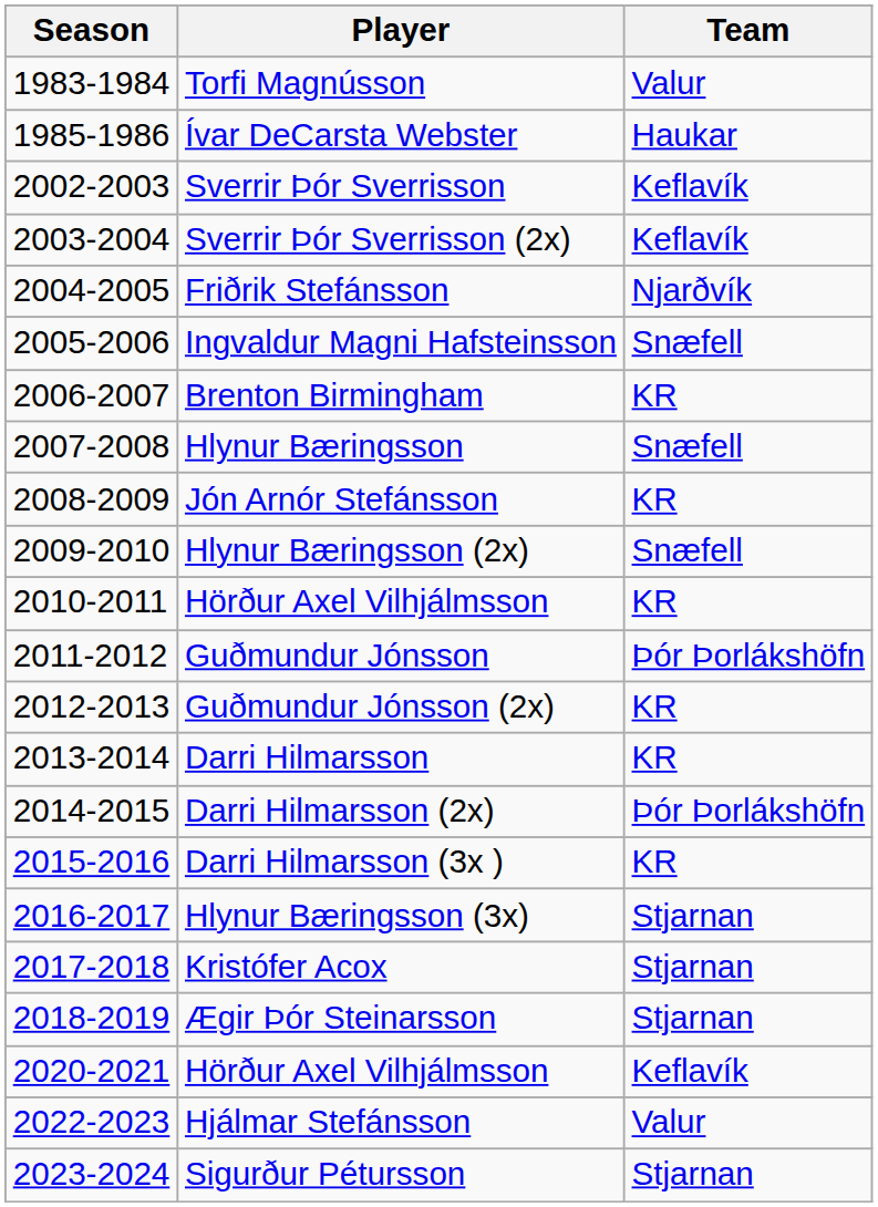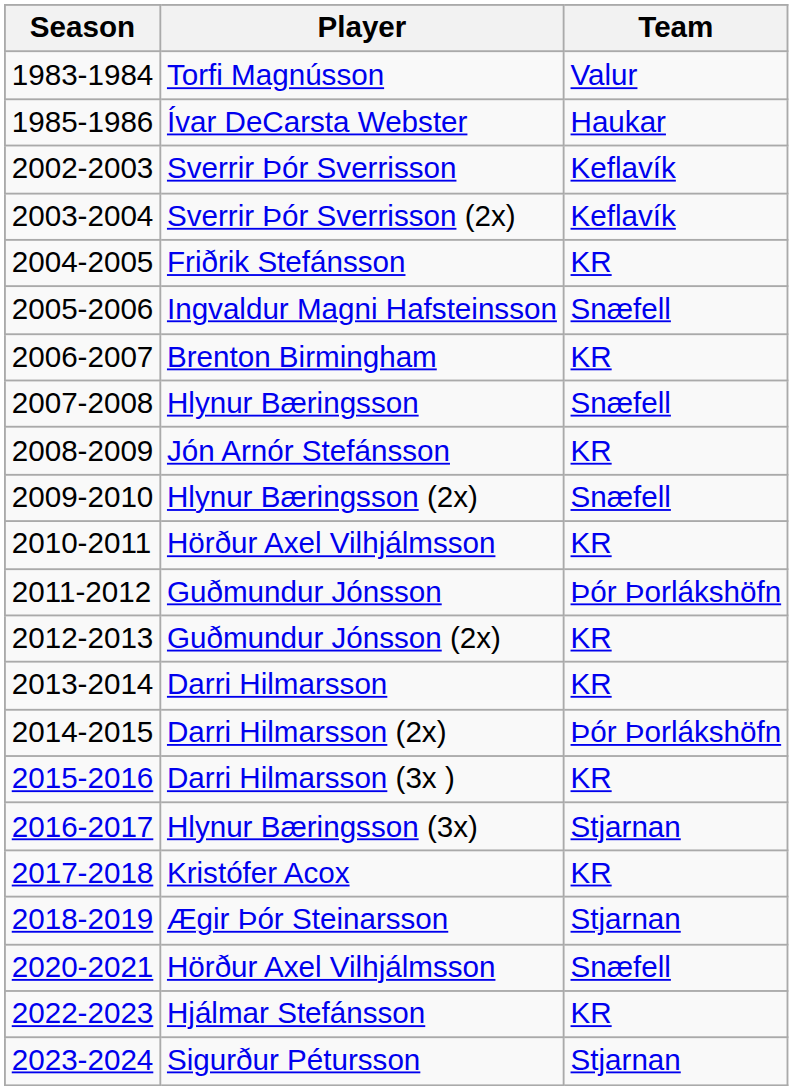 <table class="wikitable">
 <tr>
 <th>Season</th>
 <th>Player</th>
 <th>Team</th>
 </tr>
 <tr>
 <td>1983-1984</td>
 <td> <a href='#'>Torfi Magnússon</a></td>
 <td><a href='#'>Valur</a></td>
 </tr>
 <tr>
 <td>1985-1986</td>
 <td> <a href='#'>Ívar DeCarsta Webster</a></td>
 <td><a href='#'>Haukar</a></td>
 </tr>
 <tr>
 <td>2002-2003</td>
 <td> <a href='#'>Sverrir Þór Sverrisson</a></td>
 <td><a href='#'>Keflavík</a></td>
 </tr>
 <tr>
 <td>2003-2004</td>
 <td> <a href='#'>Sverrir Þór Sverrisson</a> (2x)</td>
 <td><a href='#'>Keflavík</a></td>
 </tr>
 <tr>
 <td>2004-2005</td>
 <td> <a href='#'>Friðrik Stefánsson</a></td>
-<td><a href='#'>Njarðvík</a></td>
+<td><a href='#'>KR</a></td>
 </tr>
 <tr>
 <td>2005-2006</td>
 <td> <a href='#'>Ingvaldur Magni Hafsteinsson</a></td>
 <td><a href='#'>Snæfell</a></td>
 </tr>
 <tr>
 <td>2006-2007</td>
 <td> <a href='#'>Brenton Birmingham</a></td>
 <td><a href='#'>KR</a></td>
 </tr>
 <tr>
 <td>2007-2008</td>
 <td> <a href='#'>Hlynur Bæringsson</a></td>
 <td><a href='#'>Snæfell</a></td>
 </tr>
 <tr>
 <td>2008-2009</td>
 <td> <a href='#'>Jón Arnór Stefánsson</a></td>
 <td><a href='#'>KR</a></td>
 </tr>
 <tr>
 <td>2009-2010</td>
 <td> <a href='#'>Hlynur Bæringsson</a> (2x)</td>
 <td><a href='#'>Snæfell</a></td>
 </tr>
 <tr>
 <td>2010-2011</td>
 <td> <a href='#'>Hörður Axel Vilhjálmsson</a></td>
 <td><a href='#'>KR</a></td>
 </tr>
 <tr>
 <td>2011-2012</td>
 <td> <a href='#'>Guðmundur Jónsson</a></td>
 <td><a href='#'>Þór Þorlákshöfn</a></td>
 </tr>
 <tr>
 <td>2012-2013</td>
 <td>  <a href='#'>Guðmundur Jónsson</a> (2x)</td>
 <td><a href='#'>KR</a></td>
 </tr>
 <tr>
 <td>2013-2014</td>
 <td> <a href='#'>Darri Hilmarsson</a></td>
 <td><a href='#'>KR</a></td>
 </tr>
 <tr>
 <td>2014-2015</td>
 <td> <a href='#'>Darri Hilmarsson</a> (2x)</td>
 <td><a href='#'>Þór Þorlákshöfn</a></td>
 </tr>
 <tr>
 <td><a href='#'>2015-2016</a></td>
 <td> <a href='#'>Darri Hilmarsson</a> (3x )</td>
 <td><a href='#'>KR</a></td>
 </tr>
 <tr>
 <td><a href='#'>2016-2017</a></td>
 <td> <a href='#'>Hlynur Bæringsson</a> (3x)</td>
 <td><a href='#'>Stjarnan</a></td>
 </tr>
 <tr>
 <td><a href='#'>2017-2018</a></td>
 <td> <a href='#'>Kristófer Acox</a></td>
-<td><a href='#'>Stjarnan</a></td>
+<td><a href='#'>KR</a></td>
 </tr>
 <tr>
 <td><a href='#'>2018-2019</a></td>
 <td> <a href='#'>Ægir Þór Steinarsson</a></td>
 <td><a href='#'>Stjarnan</a></td>
 </tr>
 <tr>
 <td><a href='#'>2020-2021</a></td>
 <td> <a href='#'>Hörður Axel Vilhjálmsson</a></td>
-<td><a href='#'>Keflavík</a></td>
+<td><a href='#'>Snæfell</a></td>
 </tr>
 <tr>
 <td><a href='#'>2022-2023</a></td>
 <td> <a href='#'>Hjálmar Stefánsson</a></td>
-<td><a href='#'>Valur</a></td>
+<td><a href='#'>KR</a></td>
 </tr>
 <tr>
 <td><a href='#'>2023-2024</a></td>
 <td> <a href='#'>Sigurður Pétursson</a></td>
 <td><a href='#'>Stjarnan</a></td>
 </tr>
 </table>
